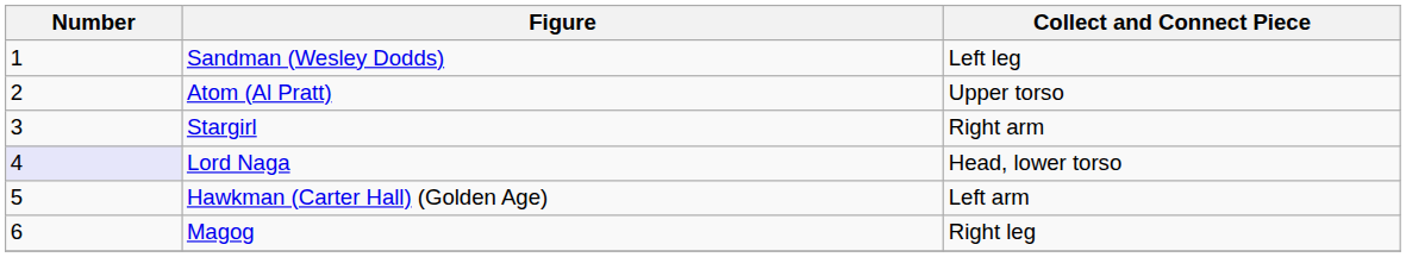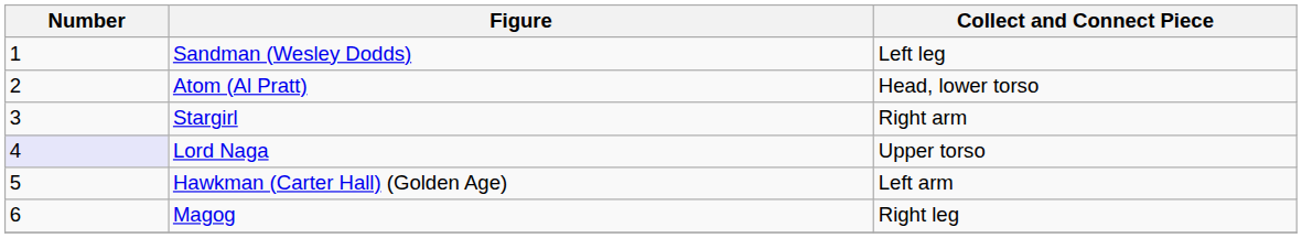 <table class="wikitable" style="width:80%;">
 <tr>
 <th width=5%><strong>Number</strong></th>
 <th width=25%><strong>Figure</strong></th>
 <th width=15%><strong>Collect and Connect Piece</strong></th>
 </tr>
 <tr>
 <td>1</td>
 <td><a href='#'>Sandman (Wesley Dodds)</a></td>
 <td>Left leg</td>
 </tr>
 <tr>
 <td>2</td>
 <td><a href='#'>Atom (Al Pratt)</a></td>
-<td>Upper torso</td>
+<td>Head, lower torso</td>
 </tr>
 <tr>
 <td>3</td>
 <td><a href='#'>Stargirl</a></td>
 <td>Right arm</td>
 </tr>
 <tr>
 <td style="background: lavender;">4</td>
 <td><a href='#'>Lord Naga</a></td>
-<td>Head, lower torso</td>
+<td>Upper torso</td>
 </tr>
 <tr>
 <td>5</td>
 <td><a href='#'>Hawkman (Carter Hall)</a> (Golden Age)</td>
 <td>Left arm</td>
 </tr>
 <tr>
 <td>6</td>
 <td><a href='#'>Magog</a></td>
 <td>Right leg</td>
 </tr>
 <tr>
 </tr>
 </table>
